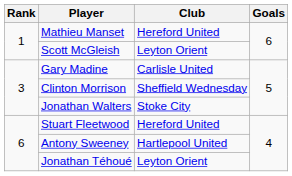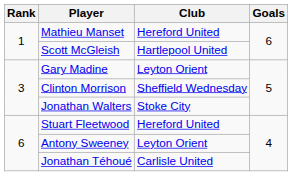 <table class="wikitable sortable" style="text-align:center">
 <tr>
 <th>Rank</th>
 <th>Player</th>
 <th>Club</th>
 <th>Goals</th>
 </tr>
 <tr>
 <td rowspan="2">1</td>
 <td align="left"> <a href='#'>Mathieu Manset</a></td>
 <td align="left"><a href='#'>Hereford United</a></td>
 <td rowspan="2">6</td>
 </tr>
 <tr>
 <td align="left"> <a href='#'>Scott McGleish</a></td>
-<td align="left"><a href='#'>Leyton Orient</a></td>
+<td align="left"><a href='#'>Hartlepool United</a></td>
 </tr>
 <tr>
 <td rowspan="3">3</td>
 <td align="left"> <a href='#'>Gary Madine</a></td>
-<td align="left"><a href='#'>Carlisle United</a></td>
+<td align="left"><a href='#'>Leyton Orient</a></td>
 <td rowspan="3">5</td>
 </tr>
 <tr>
 <td align="left"> <a href='#'>Clinton Morrison</a></td>
 <td align="left"><a href='#'>Sheffield Wednesday</a></td>
 </tr>
 <tr>
 <td align="left"> <a href='#'>Jonathan Walters</a></td>
 <td align="left"><a href='#'>Stoke City</a></td>
 </tr>
 <tr>
 <td rowspan="3">6</td>
 <td align="left"> <a href='#'>Stuart Fleetwood</a></td>
 <td align="left"><a href='#'>Hereford United</a></td>
 <td rowspan="3">4</td>
 </tr>
 <tr>
 <td align="left"> <a href='#'>Antony Sweeney</a></td>
-<td align="left"><a href='#'>Hartlepool United</a></td>
+<td align="left"><a href='#'>Leyton Orient</a></td>
 </tr>
 <tr>
 <td align="left"> <a href='#'>Jonathan Téhoué</a></td>
-<td align="left"><a href='#'>Leyton Orient</a></td>
+<td align="left"><a href='#'>Carlisle United</a></td>
 </tr>
 </table>
